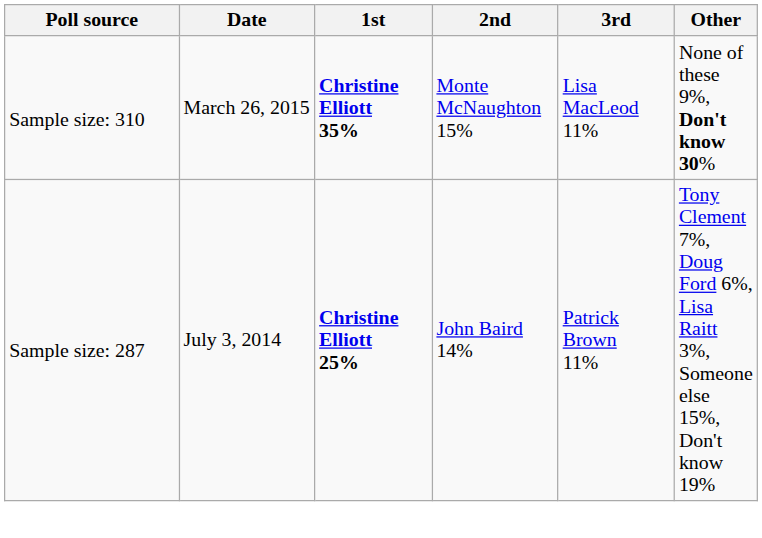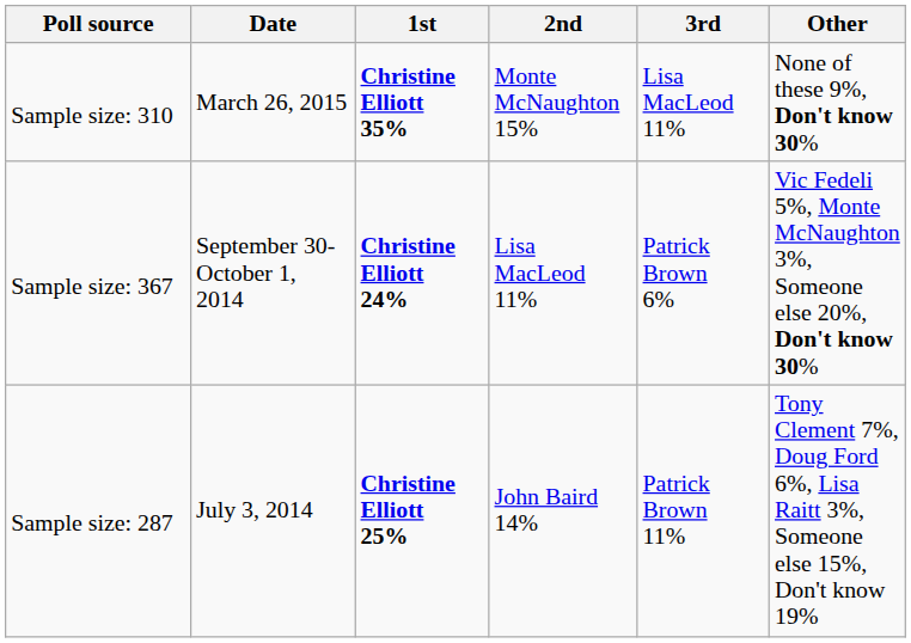 <table class="wikitable">
 <tr>
 <th style="width:180px;">Poll source</th>
 <th style="width:135px;">Date</th>
 <th style="width:100px;">1st</th>
 <th style="width:100px;">2nd</th>
 <th style="width:100px;">3rd</th>
 <th>Other</th>
 </tr>
 <tr>
 <td><br>Sample size: 310</td>
 <td>March 26, 2015</td>
 <td><strong><a href='#'>Christine Elliott</a><br>35%</strong></td>
 <td><a href='#'>Monte McNaughton</a> 15%</td>
 <td><a href='#'>Lisa MacLeod</a><br>11%</td>
 <td>None of these 9%, <strong>Don't know 30</strong>%</td>
 </tr>
 <tr>
+<td><br>Sample size: 367</td>
+<td>September 30-October 1, 2014</td>
+<td><strong><a href='#'>Christine Elliott</a><br>24%</strong></td>
+<td><a href='#'>Lisa MacLeod</a> <br>11%</td>
+<td><a href='#'>Patrick Brown</a><br> 6%</td>
+<td><a href='#'>Vic Fedeli</a> 5%, <a href='#'>Monte McNaughton</a> 3%, Someone else 20%, <strong>Don't know 30</strong>%</td>
+</tr>
+<tr>
 <td><br>Sample size: 287</td>
 <td>July 3, 2014</td>
 <td><strong><a href='#'>Christine Elliott</a><br>25%</strong></td>
 <td><a href='#'>John Baird</a><br>14%</td>
 <td><a href='#'>Patrick Brown</a><br> 11%</td>
 <td><a href='#'>Tony Clement</a> 7%, <a href='#'>Doug Ford</a> 6%, <a href='#'>Lisa Raitt</a> 3%, Someone else 15%, Don't know 19%</td>
 </tr>
 </table>
